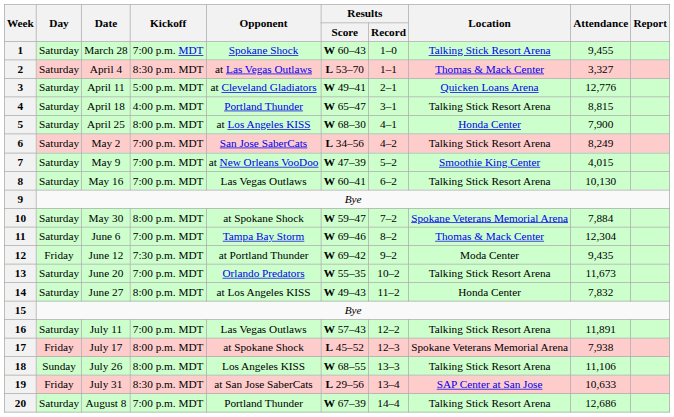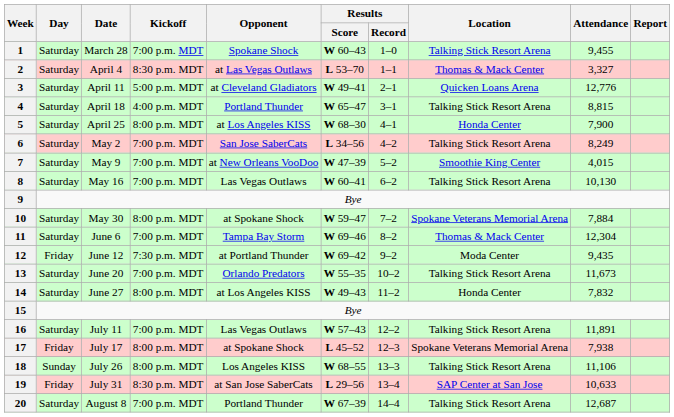 <table class="wikitable" style="font-size: 95%;">
 <tr>
 <th rowspan=2>Week</th>
 <th rowspan=2>Day</th>
 <th rowspan=2>Date</th>
 <th rowspan=2>Kickoff</th>
 <th rowspan=2>Opponent</th>
 <th colspan=2>Results</th>
 <th rowspan=2>Location</th>
 <th rowspan=2>Attendance</th>
 <th rowspan=2>Report</th>
 </tr>
 <tr>
 <th>Score</th>
 <th>Record</th>
 </tr>
 <tr style=background:#ccffcc>
 <th align="center"><strong>1</strong></th>
 <td align="center">Saturday</td>
 <td align="center">March 28</td>
 <td align="center">7:00 p.m. <a href='#'>MDT</a></td>
 <td align="center"><a href='#'>Spokane Shock</a></td>
 <td align="center"><strong>W</strong> 60–43</td>
 <td align="center">1–0</td>
 <td align="center"><a href='#'>Talking Stick Resort Arena</a></td>
 <td align="center">9,455</td>
 <td align="center"></td>
 </tr>
 <tr style=background:#ffcccc>
 <th align="center"><strong>2</strong></th>
 <td align="center">Saturday</td>
 <td align="center">April 4</td>
 <td align="center">8:30 p.m. MDT</td>
 <td align="center">at <a href='#'>Las Vegas Outlaws</a></td>
 <td align="center"><strong>L</strong> 53–70</td>
 <td align="center">1–1</td>
 <td align="center"><a href='#'>Thomas & Mack Center</a></td>
 <td align="center">3,327</td>
 <td align="center"></td>
 </tr>
 <tr style=background:#ccffcc>
 <th align="center"><strong>3</strong></th>
 <td align="center">Saturday</td>
 <td align="center">April 11</td>
 <td align="center">5:00 p.m. MDT</td>
 <td align="center">at <a href='#'>Cleveland Gladiators</a></td>
 <td align="center"><strong>W</strong> 49–41</td>
 <td align="center">2–1</td>
 <td align="center"><a href='#'>Quicken Loans Arena</a></td>
 <td align="center">12,776</td>
 <td align="center"></td>
 </tr>
 <tr style=background:#ccffcc>
 <th align="center"><strong>4</strong></th>
 <td align="center">Saturday</td>
 <td align="center">April 18</td>
 <td align="center">4:00 p.m. MDT</td>
 <td align="center"><a href='#'>Portland Thunder</a></td>
 <td align="center"><strong>W</strong> 65–47</td>
 <td align="center">3–1</td>
 <td align="center">Talking Stick Resort Arena</td>
 <td align="center">8,815</td>
 <td align="center"></td>
 </tr>
 <tr style=background:#ccffcc>
 <th align="center"><strong>5</strong></th>
 <td align="center">Saturday</td>
 <td align="center">April 25</td>
 <td align="center">8:00 p.m. MDT</td>
 <td align="center">at <a href='#'>Los Angeles KISS</a></td>
 <td align="center"><strong>W</strong> 68–30</td>
 <td align="center">4–1</td>
 <td align="center"><a href='#'>Honda Center</a></td>
 <td align="center">7,900</td>
 <td align="center"></td>
 </tr>
 <tr style=background:#ffcccc>
 <th align="center"><strong>6</strong></th>
 <td align="center">Saturday</td>
 <td align="center">May 2</td>
 <td align="center">7:00 p.m. MDT</td>
 <td align="center"><a href='#'>San Jose SaberCats</a></td>
 <td align="center"><strong>L</strong> 34–56</td>
 <td align="center">4–2</td>
 <td align="center">Talking Stick Resort Arena</td>
 <td align="center">8,249</td>
 <td align="center"></td>
 </tr>
 <tr style=background:#ccffcc>
 <th align="center"><strong>7</strong></th>
 <td align="center">Saturday</td>
 <td align="center">May 9</td>
 <td align="center">7:00 p.m. MDT</td>
 <td align="center">at <a href='#'>New Orleans VooDoo</a></td>
 <td align="center"><strong>W</strong> 47–39</td>
 <td align="center">5–2</td>
 <td align="center"><a href='#'>Smoothie King Center</a></td>
 <td align="center">4,015</td>
 <td align="center"></td>
 </tr>
 <tr style=background:#ccffcc>
 <th align="center"><strong>8</strong></th>
 <td align="center">Saturday</td>
 <td align="center">May 16</td>
 <td align="center">7:00 p.m. MDT</td>
 <td align="center">Las Vegas Outlaws</td>
 <td align="center"><strong>W</strong> 60–41</td>
 <td align="center">6–2</td>
 <td align="center">Talking Stick Resort Arena</td>
 <td align="center">10,130</td>
 <td align="center"></td>
 </tr>
 <tr style=>
 <th align="center"><strong>9</strong></th>
 <td colspan=9 align="center" valign="middle"><em>Bye</em></td>
 </tr>
 <tr style=background:#ccffcc>
 <th align="center"><strong>10</strong></th>
 <td align="center">Saturday</td>
 <td align="center">May 30</td>
 <td align="center">8:00 p.m. MDT</td>
 <td align="center">at Spokane Shock</td>
 <td align="center"><strong>W</strong> 59–47</td>
 <td align="center">7–2</td>
 <td align="center"><a href='#'>Spokane Veterans Memorial Arena</a></td>
 <td align="center">7,884</td>
 <td align="center"></td>
 </tr>
 <tr style=background:#ccffcc>
 <th align="center"><strong>11</strong></th>
 <td align="center">Saturday</td>
 <td align="center">June 6</td>
 <td align="center">7:00 p.m. MDT</td>
 <td align="center"><a href='#'>Tampa Bay Storm</a></td>
 <td align="center"><strong>W</strong> 69–46</td>
 <td align="center">8–2</td>
 <td align="center"><a href='#'>Thomas & Mack Center</a></td>
 <td align="center">12,304</td>
 <td align="center"></td>
 </tr>
 <tr style=background:#ccffcc>
 <th align="center"><strong>12</strong></th>
 <td align="center">Friday</td>
 <td align="center">June 12</td>
 <td align="center">7:30 p.m. MDT</td>
 <td align="center">at Portland Thunder</td>
 <td align="center"><strong>W</strong> 69–42</td>
 <td align="center">9–2</td>
 <td align="center">Moda Center</td>
 <td align="center">9,435</td>
 <td align="center"></td>
 </tr>
 <tr style=background:#ccffcc>
 <th align="center"><strong>13</strong></th>
 <td align="center">Saturday</td>
 <td align="center">June 20</td>
 <td align="center">7:00 p.m. MDT</td>
 <td align="center"><a href='#'>Orlando Predators</a></td>
 <td align="center"><strong>W</strong> 55–35</td>
 <td align="center">10–2</td>
 <td align="center">Talking Stick Resort Arena</td>
 <td align="center">11,673</td>
 <td align="center"></td>
 </tr>
 <tr style=background:#ccffcc>
 <th align="center"><strong>14</strong></th>
 <td align="center">Saturday</td>
 <td align="center">June 27</td>
 <td align="center">8:00 p.m. MDT</td>
 <td align="center">at Los Angeles KISS</td>
 <td align="center"><strong>W</strong> 49–43</td>
 <td align="center">11–2</td>
 <td align="center">Honda Center</td>
 <td align="center">7,832</td>
 <td align="center"></td>
 </tr>
 <tr style=>
 <th align="center"><strong>15</strong></th>
 <td colspan=9 align="center" valign="middle"><em>Bye</em></td>
 </tr>
 <tr style=background:#ccffcc>
 <th align="center"><strong>16</strong></th>
 <td align="center">Saturday</td>
 <td align="center">July 11</td>
 <td align="center">7:00 p.m. MDT</td>
 <td align="center">Las Vegas Outlaws</td>
 <td align="center"><strong>W</strong> 57–43</td>
 <td align="center">12–2</td>
 <td align="center">Talking Stick Resort Arena</td>
 <td align="center">11,891</td>
 <td align="center"></td>
 </tr>
 <tr style=background:#ffcccc>
 <th align="center"><strong>17</strong></th>
 <td align="center">Friday</td>
 <td align="center">July 17</td>
 <td align="center">8:00 p.m. MDT</td>
 <td align="center">at Spokane Shock</td>
 <td align="center"><strong>L</strong> 45–52</td>
 <td align="center">12–3</td>
 <td align="center">Spokane Veterans Memorial Arena</td>
 <td align="center">7,938</td>
 <td align="center"></td>
 </tr>
 <tr style=background:#ccffcc>
 <th align="center"><strong>18</strong></th>
 <td align="center">Sunday</td>
 <td align="center">July 26</td>
 <td align="center">8:00 p.m. MDT</td>
 <td align="center">Los Angeles KISS</td>
 <td align="center"><strong>W</strong> 68–55</td>
 <td align="center">13–3</td>
 <td align="center">Talking Stick Resort Arena</td>
 <td align="center">11,106</td>
 <td align="center"></td>
 </tr>
 <tr style=background:#ffcccc>
 <th align="center"><strong>19</strong></th>
 <td align="center">Friday</td>
 <td align="center">July 31</td>
 <td align="center">8:30 p.m. MDT</td>
 <td align="center">at San Jose SaberCats</td>
 <td align="center"><strong>L</strong> 29–56</td>
 <td align="center">13–4</td>
 <td align="center"><a href='#'>SAP Center at San Jose</a></td>
 <td align="center">10,633</td>
 <td align="center"></td>
 </tr>
 <tr style=background:#ccffcc>
 <th align="center"><strong>20</strong></th>
 <td align="center">Saturday</td>
 <td align="center">August 8</td>
 <td align="center">7:00 p.m. MDT</td>
 <td align="center">Portland Thunder</td>
 <td align="center"><strong>W</strong> 67–39</td>
 <td align="center">14–4</td>
 <td align="center">Talking Stick Resort Arena</td>
-<td align="center">12,686</td>
+<td align="center">12,687</td>
 <td align="center"></td>
 </tr>
 </table>
